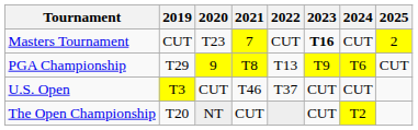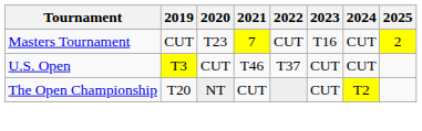 <table class="wikitable" style="font-size:95%;text-align:center;">
 <tr>
 <th>Tournament</th>
 <th>2019</th>
 <th>2020</th>
 <th>2021</th>
 <th>2022</th>
 <th>2023</th>
 <th>2024</th>
 <th>2025</th>
 </tr>
 <tr>
 <td align=left><a href='#'>Masters Tournament</a></td>
 <td>CUT</td>
 <td>T23</td>
 <td style="background:yellow;">7</td>
 <td>CUT</td>
-<td><strong>T16</strong></td>
+<td>T16</td>
 <td>CUT</td>
 <td style="background:yellow;">2</td>
-</tr>
-<tr>
-<td align=left><a href='#'>PGA Championship</a></td>
-<td>T29</td>
-<td style="background:yellow;">9</td>
-<td style="background:yellow;">T8</td>
-<td>T13</td>
-<td style="background:yellow;">T9</td>
-<td style="background:yellow;">T6</td>
-<td>CUT</td>
 </tr>
 <tr>
 <td align=left><a href='#'>U.S. Open</a></td>
 <td style="background:yellow;">T3</td>
 <td>CUT</td>
 <td>T46</td>
 <td>T37</td>
 <td>CUT</td>
 <td>CUT</td>
 <td></td>
 </tr>
 <tr>
 <td align=left><a href='#'>The Open Championship</a></td>
 <td>T20</td>
 <td style="background:#eeeeee;">NT</td>
 <td>CUT</td>
 <td style="background:#eeeeee;"></td>
 <td>CUT</td>
 <td style="background:yellow;">T2</td>
 <td></td>
 </tr>
 </table>
